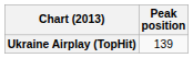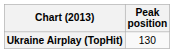 <table class="wikitable plainrowheaders" style="text-align:center">
 <tr>
 <th scope="col">Chart (2013)</th>
 <th scope="col">Peak<br>position</th>
 </tr>
 <tr>
 <th scope="row">Ukraine Airplay (TopHit)</th>
-<td>139</td>
+<td>130</td>
 </tr>
 </table>
